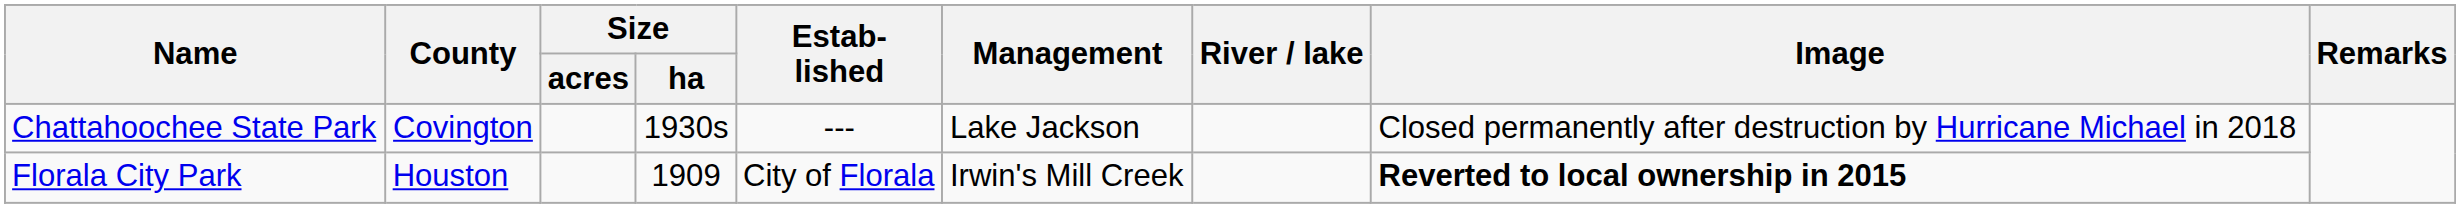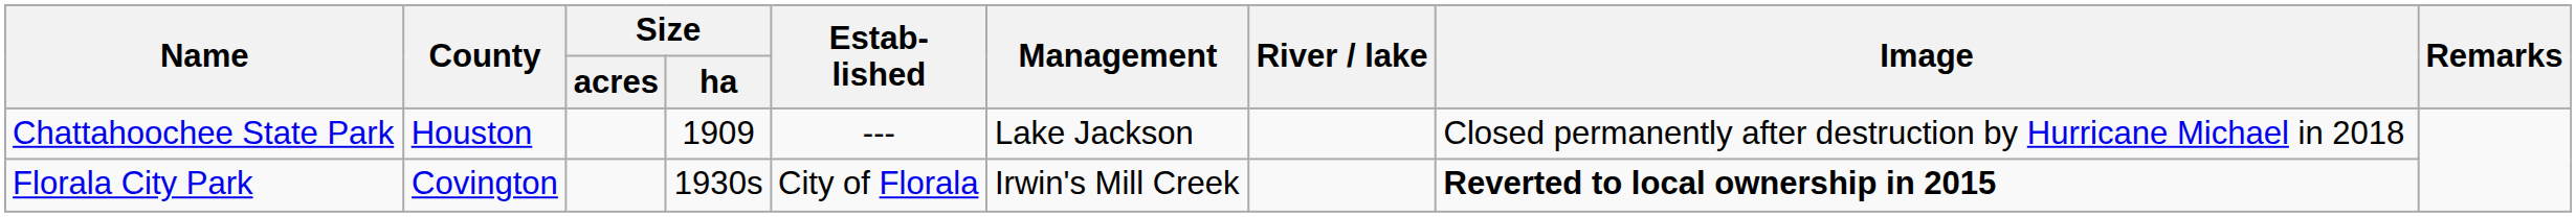 <table class="wikitable sortable" style="width:100%">
 <tr>
 <th style="width:*;" rowspan=2>Name</th>
 <th style="width:*;" rowspan=2>County</th>
 <th style="width:*;" colspan=2>Size</th>
 <th style="width:*;" rowspan=2>Estab-<br> lished</th>
 <th style="width:*;" rowspan=2>Management</th>
 <th style="width:*;" rowspan=2>River / lake</th>
 <th style="width:*;" class="unsortable" rowspan=2>Image</th>
 <th style="width:*;" class="unsortable" rowspan=2>Remarks</th>
 </tr>
 <tr>
 <th>acres</th>
 <th>ha</th>
 </tr>
 <tr>
 <td><a href='#'>Chattahoochee State Park</a></td>
-<td align=center><a href='#'>Covington</a></td>
+<td><a href='#'>Houston</a></td>
 <td></td>
-<td align=center>1930s</td>
+<td align=center>1909</td>
 <td align=center>---</td>
 <td>Lake Jackson</td>
 <td></td>
 <td>Closed permanently after destruction by <a href='#'>Hurricane Michael</a> in 2018</td>
 </tr>
 <tr>
 <td><a href='#'>Florala City Park</a></td>
-<td><a href='#'>Houston</a></td>
+<td align=center><a href='#'>Covington</a></td>
 <td></td>
-<td align=center>1909</td>
+<td align=center>1930s</td>
 <td>City of <a href='#'>Florala</a></td>
 <td>Irwin's Mill Creek</td>
 <td></td>
 <td><strong>Reverted to local ownership in 2015</strong></td>
 </tr>
 </table>
